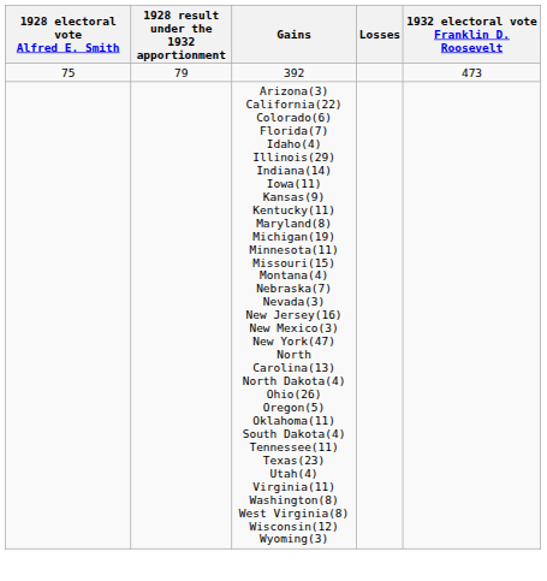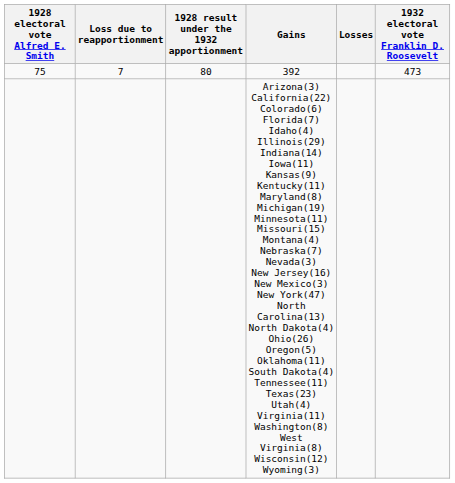 <table class="wikitable" style="text-align:center">
 <tr>
 <th>1928 electoral vote<br><a href='#'>Alfred E. Smith</a></th>
+<th>Loss due to<br>reapportionment</th>
 <th>1928 result<br>under the 1932<br>apportionment</th>
 <th>Gains</th>
 <th>Losses</th>
 <th>1932 electoral vote<br><a href='#'>Franklin D. Roosevelt</a></th>
 </tr>
 <tr>
 <td>75</td>
-<td>79</td>
+<td> 7</td>
+<td>80</td>
 <td> 392</td>
 <td></td>
 <td>473</td>
 </tr>
 <tr>
 <td></td>
 <td></td>
+<td></td>
 <td>Arizona(3)<br>California(22)<br>Colorado(6)<br>Florida(7)<br>Idaho(4)<br>Illinois(29)<br>Indiana(14)<br>Iowa(11)<br>Kansas(9)<br>Kentucky(11)<br>Maryland(8)<br>Michigan(19)<br>Minnesota(11)<br>Missouri(15)<br>Montana(4)<br>Nebraska(7)<br>Nevada(3)<br>New Jersey(16)<br>New Mexico(3)<br>New York(47)<br>North Carolina(13)<br>North Dakota(4)<br>Ohio(26)<br>Oregon(5)<br>Oklahoma(11)<br>South Dakota(4)<br>Tennessee(11)<br>Texas(23)<br>Utah(4)<br>Virginia(11)<br>Washington(8)<br>West Virginia(8)<br>Wisconsin(12)<br>Wyoming(3)</td>
 <td></td>
 <td></td>
 </tr>
 </table>
